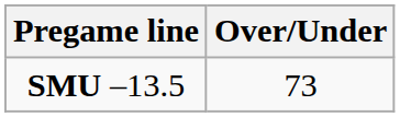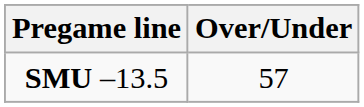 <table class="wikitable">
 <tr align="center">
 <th style=>Pregame line</th>
 <th style=>Over/Under</th>
 </tr>
 <tr align="center">
 <td><strong>SMU</strong> –13.5</td>
-<td>73</td>
+<td>57</td>
 </tr>
 </table>
